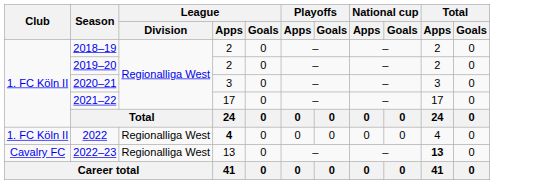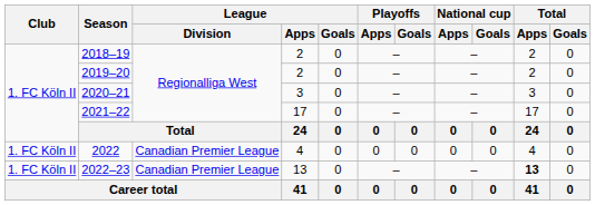 <table class="wikitable" style="text-align:center">
 <tr>
 <th rowspan="2">Club</th>
 <th rowspan="2">Season</th>
 <th colspan="3">League</th>
 <th colspan="2">Playoffs</th>
 <th colspan="2">National cup</th>
 <th colspan="2">Total</th>
 </tr>
 <tr>
 <th>Division</th>
 <th>Apps</th>
 <th>Goals</th>
 <th>Apps</th>
 <th>Goals</th>
 <th>Apps</th>
 <th>Goals</th>
 <th>Apps</th>
 <th>Goals</th>
 </tr>
 <tr>
 <td rowspan="5"><a href='#'>1. FC Köln II</a></td>
 <td><a href='#'>2018–19</a></td>
 <td rowspan="4"><a href='#'>Regionalliga West</a></td>
 <td>2</td>
 <td>0</td>
 <td colspan="2">–</td>
 <td colspan="2">–</td>
 <td>2</td>
 <td>0</td>
 </tr>
 <tr>
 <td><a href='#'>2019–20</a></td>
 <td>2</td>
 <td>0</td>
 <td colspan="2">–</td>
 <td colspan="2">–</td>
 <td>2</td>
 <td>0</td>
 </tr>
 <tr>
 <td><a href='#'>2020–21</a></td>
 <td>3</td>
 <td>0</td>
 <td colspan="2">–</td>
 <td colspan="2">–</td>
 <td>3</td>
 <td>0</td>
 </tr>
 <tr>
 <td><a href='#'>2021–22</a></td>
 <td>17</td>
 <td>0</td>
 <td colspan="2">–</td>
 <td colspan="2">–</td>
 <td>17</td>
 <td>0</td>
 </tr>
 <tr>
 <th colspan="2">Total</th>
 <th>24</th>
 <th>0</th>
 <th>0</th>
 <th>0</th>
 <th>0</th>
 <th>0</th>
 <th>24</th>
 <th>0</th>
 </tr>
 <tr>
 <td><a href='#'>1. FC Köln II</a></td>
 <td><a href='#'>2022</a></td>
-<td>Regionalliga West</td>
-<td><strong>4</strong></td>
+<td><a href='#'>Canadian Premier League</a></td>
+<td>4</td>
 <td>0</td>
 <td>0</td>
 <td>0</td>
 <td>0</td>
 <td>0</td>
 <td>4</td>
 <td>0</td>
 </tr>
 <tr>
-<td><a href='#'>Cavalry FC</a></td>
+<td><a href='#'>1. FC Köln II</a></td>
 <td><a href='#'>2022–23</a></td>
-<td>Regionalliga West</td>
+<td><a href='#'>Canadian Premier League</a></td>
 <td>13</td>
 <td>0</td>
 <td colspan="2">–</td>
 <td colspan="2">–</td>
 <td><strong>13</strong></td>
 <td>0</td>
 </tr>
 <tr>
 <th colspan="3">Career total</th>
 <th>41</th>
 <th>0</th>
 <th>0</th>
 <th>0</th>
 <th>0</th>
 <th>0</th>
 <th>41</th>
 <th>0</th>
 </tr>
 </table>
